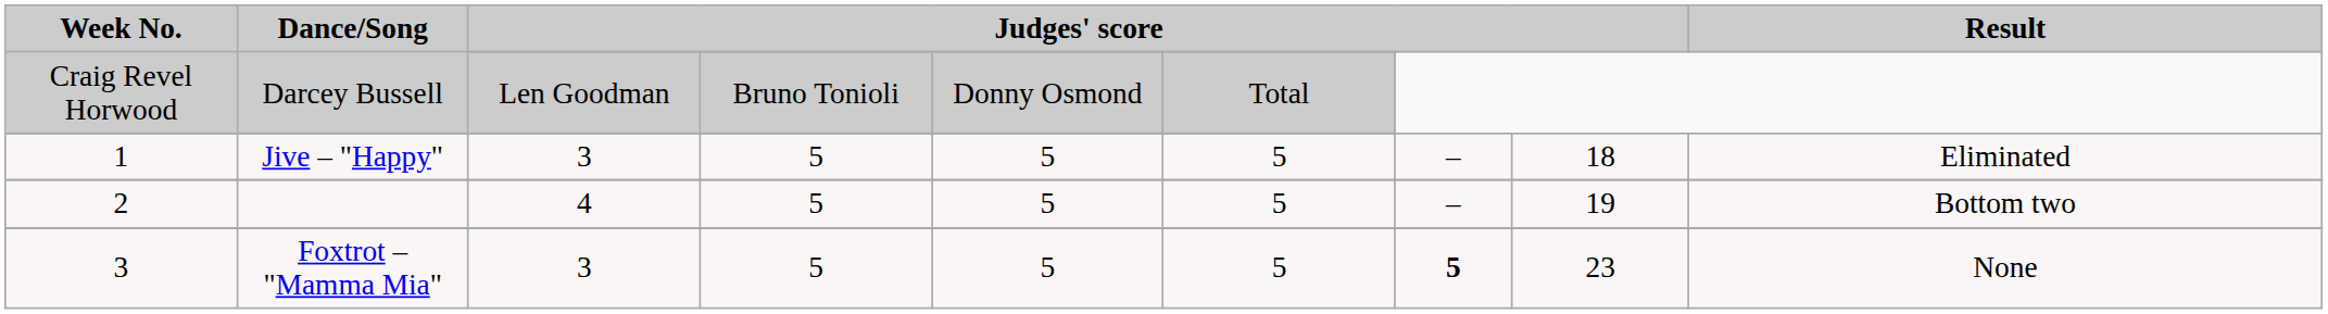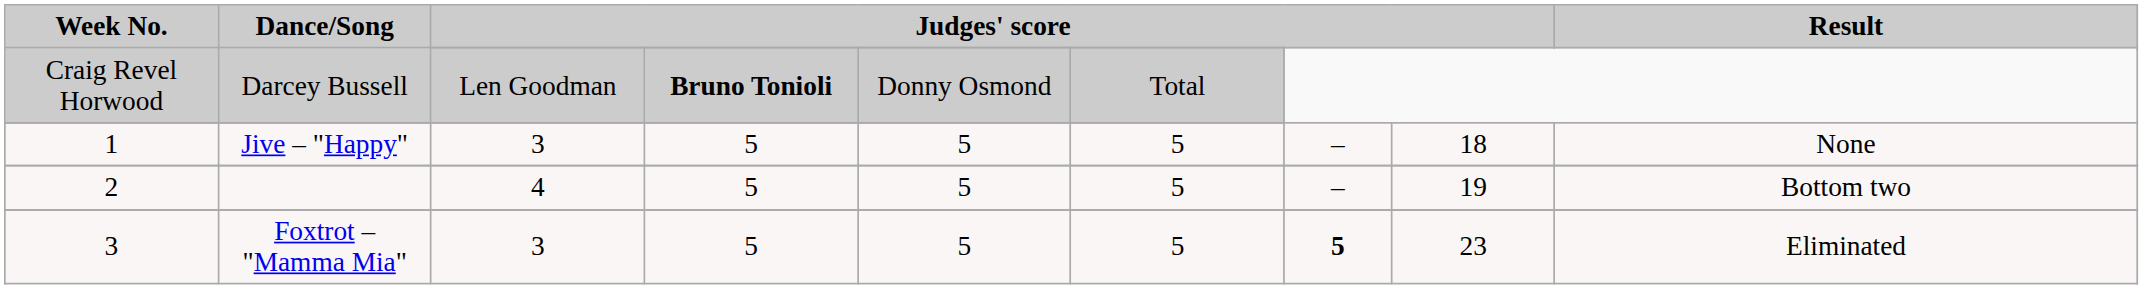 <table class="wikitable">
 <tr>
 <td rowspan="2" bgcolor="CCCCCC" align="Center"><strong>Week No.</strong></td>
 <td rowspan="2" bgcolor="CCCCCC" align="Center"><strong>Dance/Song</strong></td>
 <td colspan="6" bgcolor="CCCCCC" align="Center"><strong>Judges' score</strong></td>
 <td rowspan="2" bgcolor="CCCCCC" align="Center"><strong>Result</strong></td>
 </tr>
 <tr>
 </tr>
 <tr>
 <td bgcolor="CCCCCC" width="10%" align="center">Craig Revel Horwood</td>
 <td bgcolor="CCCCCC" width="10%" align="center">Darcey Bussell</td>
 <td bgcolor="CCCCCC" width="10%" align="center">Len Goodman</td>
-<td bgcolor="CCCCCC" width="10%" align="center">Bruno Tonioli</td>
+<td bgcolor="CCCCCC" width="10%" align="center"><strong>Bruno Tonioli</strong></td>
 <td bgcolor="CCCCCC" width="10%" align="center">Donny Osmond</td>
 <td bgcolor="CCCCCC" width="10%" align="center">Total</td>
 </tr>
 <tr>
 </tr>
 <tr>
 <td align="center" bgcolor="FAF6F6">1</td>
 <td align="center" bgcolor="FAF6F6"><a href='#'>Jive</a> – "<a href='#'>Happy</a>"</td>
 <td align="center" bgcolor="FAF6F6">3</td>
 <td align="center" bgcolor="FAF6F6">5</td>
 <td align="center" bgcolor="FAF6F6">5</td>
 <td align="center" bgcolor="FAF6F6">5</td>
 <td align="center" bgcolor="FAF6F6">–</td>
 <td align="center" bgcolor="FAF6F6">18</td>
-<td align="center" bgcolor="FAF6F6">Eliminated</td>
+<td align="center" bgcolor="FAF6F6">None</td>
 </tr>
 <tr>
 </tr>
 <tr>
 <td align="center" bgcolor="FAF6F6">2</td>
 <td align="center" bgcolor="FAF6F6"></td>
 <td align="center" bgcolor="FAF6F6">4</td>
 <td align="center" bgcolor="FAF6F6">5</td>
 <td align="center" bgcolor="FAF6F6">5</td>
 <td align="center" bgcolor="FAF6F6">5</td>
 <td align="center" bgcolor="FAF6F6">–</td>
 <td align="center" bgcolor="FAF6F6">19</td>
 <td align="center" bgcolor="FAF6F6">Bottom two</td>
 </tr>
 <tr>
 </tr>
 <tr>
 <td align="center" bgcolor="FAF6F6">3</td>
 <td align="center" bgcolor="FAF6F6"><a href='#'>Foxtrot</a> – "<a href='#'>Mamma Mia</a>"</td>
 <td align="center" bgcolor="FAF6F6">3</td>
 <td align="center" bgcolor="FAF6F6">5</td>
 <td align="center" bgcolor="FAF6F6">5</td>
 <td align="center" bgcolor="FAF6F6">5</td>
 <td align="center" bgcolor="FAF6F6"><strong>5</strong></td>
 <td align="center" bgcolor="FAF6F6">23</td>
-<td align="center" bgcolor="FAF6F6">None</td>
+<td align="center" bgcolor="FAF6F6">Eliminated</td>
 </tr>
 </table>
